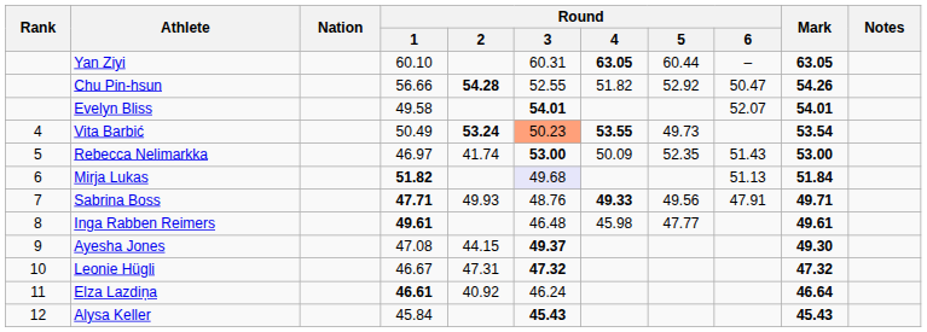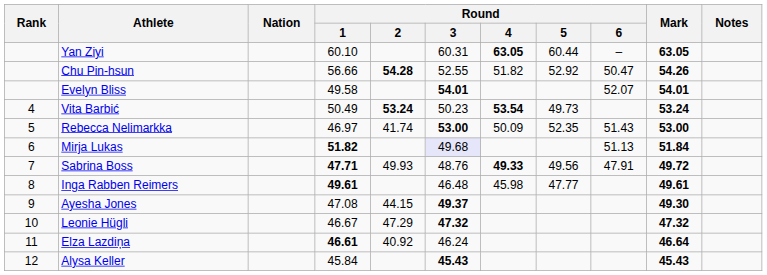 <table class="wikitable sortable" style="text-align:center;width: 80%;">
 <tr>
 <th rowspan=2>Rank</th>
 <th rowspan=2>Athlete</th>
 <th rowspan=2>Nation</th>
 <th colspan=6>Round</th>
 <th rowspan=2>Mark</th>
 <th rowspan=2>Notes</th>
 </tr>
 <tr>
 <th>1</th>
 <th>2</th>
 <th>3</th>
 <th>4</th>
 <th>5</th>
 <th>6</th>
 </tr>
 <tr>
 <td></td>
 <td align=left><a href='#'>Yan Ziyi</a></td>
 <td align=left></td>
 <td>60.10</td>
 <td></td>
 <td>60.31</td>
 <td><strong>63.05</strong></td>
 <td>60.44</td>
 <td>–</td>
 <td><strong>63.05</strong></td>
 <td></td>
 </tr>
 <tr>
 <td></td>
 <td align=left><a href='#'>Chu Pin-hsun</a></td>
 <td align=left></td>
 <td>56.66</td>
 <td><strong>54.28</strong></td>
 <td>52.55</td>
 <td>51.82</td>
 <td>52.92</td>
 <td>50.47</td>
 <td><strong>54.26</strong></td>
 <td></td>
 </tr>
 <tr>
 <td></td>
 <td align=left><a href='#'>Evelyn Bliss</a></td>
 <td align=left></td>
 <td>49.58</td>
 <td></td>
 <td><strong>54.01</strong></td>
 <td></td>
 <td></td>
 <td>52.07</td>
 <td><strong>54.01</strong></td>
 <td></td>
 </tr>
 <tr>
 <td>4</td>
 <td align=left><a href='#'>Vita Barbić</a></td>
 <td align=left></td>
 <td>50.49</td>
 <td><strong>53.24</strong></td>
-<td style="background: lightsalmon;">50.23</td>
-<td><strong>53.55</strong></td>
+<td>50.23</td>
+<td><strong>53.54</strong></td>
 <td>49.73</td>
 <td></td>
-<td><strong>53.54</strong></td>
+<td><strong>53.24</strong></td>
 <td></td>
 </tr>
 <tr>
 <td>5</td>
 <td align=left><a href='#'>Rebecca Nelimarkka</a></td>
 <td align=left></td>
 <td>46.97</td>
 <td>41.74</td>
 <td><strong>53.00</strong></td>
 <td>50.09</td>
 <td>52.35</td>
 <td>51.43</td>
 <td><strong>53.00</strong></td>
 <td></td>
 </tr>
 <tr>
 <td>6</td>
 <td align=left><a href='#'>Mirja Lukas</a></td>
 <td align=left></td>
 <td><strong>51.82</strong></td>
 <td></td>
 <td style="background: lavender;">49.68</td>
 <td></td>
 <td></td>
 <td>51.13</td>
 <td><strong>51.84</strong></td>
 <td></td>
 </tr>
 <tr>
 <td>7</td>
 <td align=left><a href='#'>Sabrina Boss</a></td>
 <td align=left></td>
 <td><strong>47.71</strong></td>
 <td>49.93</td>
 <td>48.76</td>
 <td><strong>49.33</strong></td>
 <td>49.56</td>
 <td>47.91</td>
-<td><strong>49.71</strong></td>
+<td><strong>49.72</strong></td>
 <td></td>
 </tr>
 <tr>
 <td>8</td>
 <td align=left><a href='#'>Inga Rabben Reimers</a></td>
 <td align=left></td>
 <td><strong>49.61</strong></td>
 <td></td>
 <td>46.48</td>
 <td>45.98</td>
 <td>47.77</td>
 <td></td>
 <td><strong>49.61</strong></td>
 <td></td>
 </tr>
 <tr>
 <td>9</td>
 <td align=left><a href='#'>Ayesha Jones</a></td>
 <td align=left></td>
 <td>47.08</td>
 <td>44.15</td>
 <td><strong>49.37</strong></td>
 <td></td>
 <td></td>
 <td></td>
 <td><strong>49.30</strong></td>
 <td></td>
 </tr>
 <tr>
 <td>10</td>
 <td align=left><a href='#'>Leonie Hügli</a></td>
 <td align=left></td>
 <td>46.67</td>
-<td>47.31</td>
+<td>47.29</td>
 <td><strong>47.32</strong></td>
 <td></td>
 <td></td>
 <td></td>
 <td><strong>47.32</strong></td>
 <td></td>
 </tr>
 <tr>
 <td>11</td>
 <td align=left><a href='#'>Elza Lazdiņa</a></td>
 <td align=left></td>
 <td><strong>46.61</strong></td>
 <td>40.92</td>
 <td>46.24</td>
 <td></td>
 <td></td>
 <td></td>
 <td><strong>46.64</strong></td>
 <td></td>
 </tr>
 <tr>
 <td>12</td>
 <td align=left><a href='#'>Alysa Keller</a></td>
 <td align=left></td>
 <td>45.84</td>
 <td></td>
 <td><strong>45.43</strong></td>
 <td></td>
 <td></td>
 <td></td>
 <td><strong>45.43</strong></td>
 <td></td>
 </tr>
 </table>
